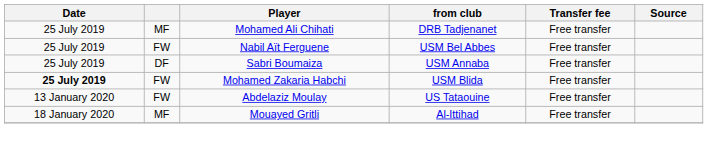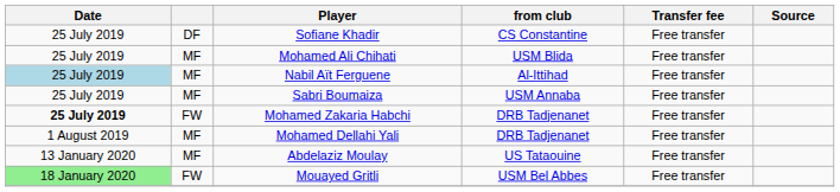 <table class="wikitable sortable" style="width:70%; text-align:center; font-size:85%; text-align:centre;">
 <tr>
 <th>Date</th>
 <th></th>
 <th>Player</th>
 <th>from club</th>
 <th>Transfer fee</th>
 <th>Source</th>
 </tr>
 <tr>
 <td>25 July 2019</td>
-<td>MF</td>
-<td> <a href='#'>Mohamed Ali Chihati</a></td>
-<td><a href='#'>DRB Tadjenanet</a></td>
+<td>DF</td>
+<td> <a href='#'>Sofiane Khadir</a></td>
+<td><a href='#'>CS Constantine</a></td>
 <td>Free transfer</td>
 <td></td>
 </tr>
 <tr>
 <td>25 July 2019</td>
-<td>FW</td>
+<td>MF</td>
+<td> <a href='#'>Mohamed Ali Chihati</a></td>
+<td><a href='#'>USM Blida</a></td>
+<td>Free transfer</td>
+<td></td>
+</tr>
+<tr>
+<td style="background: lightblue;">25 July 2019</td>
+<td>MF</td>
 <td> <a href='#'>Nabil Aït Ferguene</a></td>
-<td><a href='#'>USM Bel Abbes</a></td>
+<td> <a href='#'>Al-Ittihad</a></td>
 <td>Free transfer</td>
 <td></td>
 </tr>
 <tr>
 <td>25 July 2019</td>
-<td>DF</td>
+<td>MF</td>
 <td> <a href='#'>Sabri Boumaiza</a></td>
 <td><a href='#'>USM Annaba</a></td>
 <td>Free transfer</td>
 <td></td>
 </tr>
 <tr>
 <td><strong>25 July 2019</strong></td>
 <td>FW</td>
 <td> <a href='#'>Mohamed Zakaria Habchi</a></td>
-<td><a href='#'>USM Blida</a></td>
+<td><a href='#'>DRB Tadjenanet</a></td>
+<td>Free transfer</td>
+<td></td>
+</tr>
+<tr>
+<td>1 August 2019</td>
+<td>MF</td>
+<td> <a href='#'>Mohamed Dellahi Yali</a></td>
+<td><a href='#'>DRB Tadjenanet</a></td>
 <td>Free transfer</td>
 <td></td>
 </tr>
 <tr>
 <td>13 January 2020</td>
-<td>FW</td>
+<td>MF</td>
 <td> <a href='#'>Abdelaziz Moulay</a></td>
 <td> <a href='#'>US Tataouine</a></td>
 <td>Free transfer</td>
 <td></td>
 </tr>
 <tr>
-<td>18 January 2020</td>
-<td>MF</td>
+<td style="background: lightgreen;">18 January 2020</td>
+<td>FW</td>
 <td> <a href='#'>Mouayed Gritli</a></td>
-<td> <a href='#'>Al-Ittihad</a></td>
+<td><a href='#'>USM Bel Abbes</a></td>
 <td>Free transfer</td>
 <td></td>
 </tr>
 <tr>
 </tr>
 </table>
